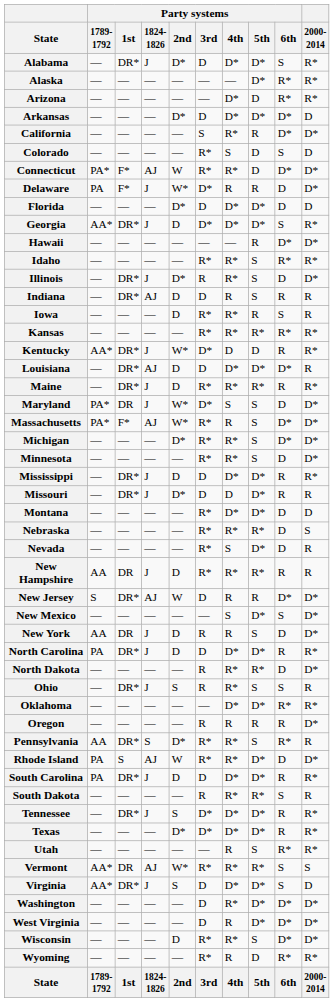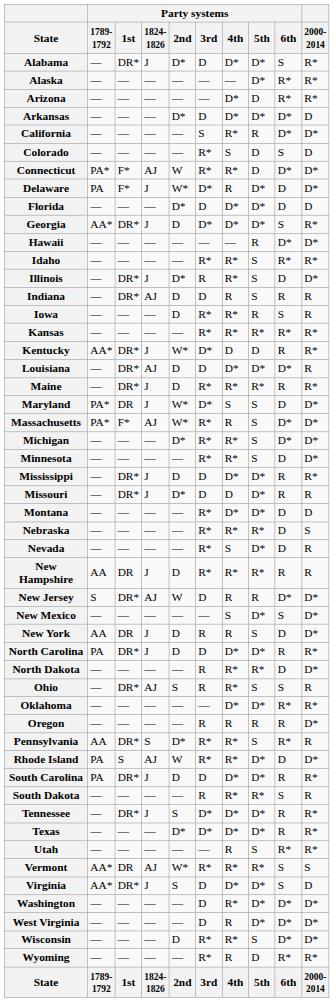 <table class="wikitable sortable">
 <tr>
 <th></th>
 <th colspan=8>Party systems</th>
 <th></th>
 </tr>
 <tr>
 <th style="width: 110px;">State</th>
 <th style="width: 30px;"><small>1789-1792</small></th>
 <th style="width: 30px;">1st</th>
 <th style="width: 30px;"><small>1824-1826</small></th>
 <th style="width: 30px;">2nd</th>
 <th style="width: 30px;">3rd</th>
 <th style="width: 30px;">4th</th>
 <th style="width: 30px;">5th</th>
 <th style="width: 30px;">6th </th>
 <th style="width: 30px;"><small>2000-2014</small></th>
 </tr>
 <tr>
 <th>Alabama</th>
 <td>—</td>
 <td>DR*</td>
 <td>J</td>
 <td>D*</td>
 <td>D</td>
 <td>D*</td>
 <td>D*</td>
 <td data-sort-value=50>S</td>
 <td>R*</td>
 </tr>
 <tr>
 <th>Alaska</th>
 <td>—</td>
 <td>—</td>
 <td>—</td>
 <td>—</td>
 <td>—</td>
 <td>—</td>
 <td>D*</td>
 <td>R*</td>
 <td>R*</td>
 </tr>
 <tr>
 <th>Arizona</th>
 <td>—</td>
 <td>—</td>
 <td>—</td>
 <td>—</td>
 <td>—</td>
 <td>D*</td>
 <td>D</td>
 <td>R*</td>
 <td>R*</td>
 </tr>
 <tr>
 <th>Arkansas</th>
 <td>—</td>
 <td>—</td>
 <td>—</td>
 <td>D*</td>
 <td>D</td>
 <td>D*</td>
 <td>D*</td>
 <td>D*</td>
 <td>D</td>
 </tr>
 <tr>
 <th>California</th>
 <td>—</td>
 <td>—</td>
 <td>—</td>
 <td>—</td>
 <td data-sort-value=50>S</td>
 <td>R*</td>
 <td>R</td>
 <td>D*</td>
 <td>D*</td>
 </tr>
 <tr>
 <th>Colorado</th>
 <td>—</td>
 <td>—</td>
 <td>—</td>
 <td>—</td>
 <td>R*</td>
 <td data-sort-value=50>S</td>
 <td>D</td>
 <td data-sort-value=50>S</td>
 <td>D</td>
 </tr>
 <tr>
 <th>Connecticut</th>
 <td>PA*</td>
 <td>F*</td>
 <td>AJ</td>
 <td>W</td>
 <td>R*</td>
 <td>R*</td>
 <td>D</td>
 <td>D*</td>
 <td>D*</td>
 </tr>
 <tr>
 <th>Delaware</th>
 <td>PA</td>
 <td>F*</td>
 <td>J</td>
 <td>W*</td>
 <td>D*</td>
 <td>R</td>
-<td>R</td>
+<td>D*</td>
 <td>D</td>
 <td>D*</td>
 </tr>
 <tr>
 <th>Florida</th>
 <td>—</td>
 <td>—</td>
 <td>—</td>
 <td>D*</td>
 <td>D</td>
 <td>D*</td>
 <td>D*</td>
 <td>D</td>
 <td>D</td>
 </tr>
 <tr>
 <th>Georgia</th>
 <td>AA*</td>
 <td>DR*</td>
 <td>J</td>
 <td>D</td>
 <td>D*</td>
 <td>D*</td>
 <td>D*</td>
 <td data-sort-value=50>S</td>
 <td>R*</td>
 </tr>
 <tr>
 <th>Hawaii</th>
 <td>—</td>
 <td>—</td>
 <td>—</td>
 <td>—</td>
 <td>—</td>
 <td>—</td>
 <td>R</td>
 <td>D*</td>
 <td>D*</td>
 </tr>
 <tr>
 <th>Idaho</th>
 <td>—</td>
 <td>—</td>
 <td>—</td>
 <td>—</td>
 <td>R*</td>
 <td>R*</td>
 <td data-sort-value=50>S</td>
 <td>R*</td>
 <td>R*</td>
 </tr>
 <tr>
 <th>Illinois</th>
 <td>—</td>
 <td>DR*</td>
 <td>J</td>
 <td>D*</td>
 <td>R</td>
 <td>R*</td>
 <td data-sort-value=50>S</td>
 <td>D</td>
 <td>D*</td>
 </tr>
 <tr>
 <th>Indiana</th>
 <td>—</td>
 <td>DR*</td>
 <td>AJ</td>
 <td>D</td>
 <td>D</td>
 <td>R</td>
 <td data-sort-value=50>S</td>
 <td>R</td>
 <td>R</td>
 </tr>
 <tr>
 <th>Iowa</th>
 <td>—</td>
 <td>—</td>
 <td>—</td>
 <td>D</td>
 <td>R*</td>
 <td>R*</td>
 <td>R</td>
 <td data-sort-value=50>S</td>
 <td>R</td>
 </tr>
 <tr>
 <th>Kansas</th>
 <td>—</td>
 <td>—</td>
 <td>—</td>
 <td>—</td>
 <td>R*</td>
 <td>R*</td>
 <td>R*</td>
 <td>R*</td>
 <td>R*</td>
 </tr>
 <tr>
 <th>Kentucky</th>
 <td>AA*</td>
 <td>DR*</td>
 <td>J</td>
 <td>W*</td>
 <td>D*</td>
 <td>D</td>
 <td>D</td>
 <td>R</td>
 <td>R*</td>
 </tr>
 <tr>
 <th>Louisiana</th>
 <td>—</td>
 <td>DR*</td>
 <td>AJ</td>
 <td>D</td>
 <td>D</td>
 <td>D*</td>
 <td>D*</td>
 <td>D*</td>
 <td>R</td>
 </tr>
 <tr>
 <th>Maine</th>
 <td>—</td>
 <td>DR*</td>
 <td>J</td>
 <td>D</td>
 <td>R*</td>
 <td>R*</td>
 <td>R*</td>
 <td>R</td>
 <td>R*</td>
 </tr>
 <tr>
 <th>Maryland</th>
 <td>PA*</td>
 <td>DR</td>
 <td>J</td>
 <td>W*</td>
 <td>D*</td>
 <td data-sort-value=50>S</td>
 <td data-sort-value=50>S</td>
 <td>D</td>
 <td>D*</td>
 </tr>
 <tr>
 <th>Massachusetts</th>
 <td>PA*</td>
 <td>F*</td>
 <td>AJ</td>
 <td>W*</td>
 <td>R*</td>
 <td>R</td>
 <td data-sort-value=50>S</td>
 <td>D*</td>
 <td>D*</td>
 </tr>
 <tr>
 <th>Michigan</th>
 <td>—</td>
 <td>—</td>
 <td>—</td>
 <td>D*</td>
 <td>R*</td>
 <td>R*</td>
 <td data-sort-value=50>S</td>
 <td>D*</td>
 <td>D*</td>
 </tr>
 <tr>
 <th>Minnesota</th>
 <td>—</td>
 <td>—</td>
 <td>—</td>
 <td>—</td>
 <td>R*</td>
 <td>R*</td>
 <td data-sort-value=50>S</td>
 <td>D</td>
 <td>D*</td>
 </tr>
 <tr>
 <th>Mississippi</th>
 <td>—</td>
 <td>DR*</td>
 <td>J</td>
 <td>D</td>
 <td>D</td>
 <td>D*</td>
 <td>D*</td>
 <td>R</td>
 <td>R*</td>
 </tr>
 <tr>
 <th>Missouri</th>
 <td>—</td>
 <td>DR*</td>
 <td>J</td>
 <td>D*</td>
 <td>D</td>
 <td>D</td>
 <td>D*</td>
 <td>R</td>
 <td>R</td>
 </tr>
 <tr>
 <th>Montana</th>
 <td>—</td>
 <td>—</td>
 <td>—</td>
 <td>—</td>
 <td>R*</td>
 <td>D*</td>
 <td>D*</td>
 <td>D</td>
 <td>D</td>
 </tr>
 <tr>
 <th>Nebraska</th>
 <td>—</td>
 <td>—</td>
 <td>—</td>
 <td>—</td>
 <td>R*</td>
 <td>R*</td>
 <td>R*</td>
 <td>D</td>
 <td data-sort-value=50>S</td>
 </tr>
 <tr>
 <th>Nevada</th>
 <td>—</td>
 <td>—</td>
 <td>—</td>
 <td>—</td>
 <td>R*</td>
 <td data-sort-value=50>S</td>
 <td>D*</td>
 <td>D</td>
 <td>R</td>
 </tr>
 <tr>
 <th>New Hampshire</th>
 <td>AA</td>
 <td>DR</td>
 <td>J</td>
 <td>D</td>
 <td>R*</td>
 <td>R*</td>
 <td>R*</td>
 <td>R</td>
 <td>R</td>
 </tr>
 <tr>
 <th>New Jersey</th>
 <td data-sort-value=50>S</td>
 <td>DR*</td>
 <td>AJ</td>
 <td>W</td>
 <td>D</td>
 <td>R</td>
 <td>R</td>
 <td>D*</td>
 <td>D*</td>
 </tr>
 <tr>
 <th>New Mexico</th>
 <td>—</td>
 <td>—</td>
 <td>—</td>
 <td>—</td>
 <td>—</td>
 <td data-sort-value=50>S</td>
 <td>D*</td>
 <td data-sort-value=50>S</td>
 <td>D*</td>
 </tr>
 <tr>
 <th>New York</th>
 <td>AA</td>
 <td>DR</td>
 <td>J</td>
 <td>D</td>
 <td>R</td>
 <td>R</td>
 <td data-sort-value=50>S</td>
 <td>D</td>
 <td>D*</td>
 </tr>
 <tr>
 <th>North Carolina</th>
 <td>PA</td>
 <td>DR*</td>
 <td>J</td>
 <td>D</td>
 <td>D</td>
 <td>D*</td>
 <td>D*</td>
 <td>R</td>
 <td>R*</td>
 </tr>
 <tr>
 <th>North Dakota</th>
 <td>—</td>
 <td>—</td>
 <td>—</td>
 <td>—</td>
 <td>R</td>
 <td>R*</td>
 <td>R*</td>
 <td>D</td>
 <td>D*</td>
 </tr>
 <tr>
 <th>Ohio</th>
 <td>—</td>
 <td>DR*</td>
-<td>J</td>
+<td>AJ</td>
 <td data-sort-value=50>S</td>
 <td>R</td>
 <td>R*</td>
 <td data-sort-value=50>S</td>
 <td data-sort-value=50>S</td>
 <td>R</td>
 </tr>
 <tr>
 <th>Oklahoma</th>
 <td>—</td>
 <td>—</td>
 <td>—</td>
 <td>—</td>
 <td>—</td>
 <td>D*</td>
 <td>D*</td>
 <td>R*</td>
 <td>R*</td>
 </tr>
 <tr>
 <th>Oregon</th>
 <td>—</td>
 <td>—</td>
 <td>—</td>
 <td>—</td>
 <td>R</td>
 <td>R</td>
 <td>R</td>
 <td>R</td>
 <td>D*</td>
 </tr>
 <tr>
 <th>Pennsylvania</th>
 <td>AA</td>
 <td>DR*</td>
 <td data-sort-value=B>S</td>
 <td>D*</td>
 <td>R*</td>
 <td>R*</td>
 <td data-sort-value=50>S</td>
 <td>R*</td>
 <td>R</td>
 </tr>
 <tr>
 <th>Rhode Island</th>
 <td>PA</td>
 <td data-sort-value=50>S</td>
 <td>AJ</td>
 <td>W</td>
 <td>R*</td>
 <td>R*</td>
 <td>D*</td>
 <td>D</td>
 <td>D*</td>
 </tr>
 <tr>
 <th>South Carolina</th>
 <td>PA</td>
 <td>DR*</td>
 <td>J</td>
 <td>D</td>
 <td>D</td>
 <td>D*</td>
 <td>D*</td>
 <td>R</td>
 <td>R*</td>
 </tr>
 <tr>
 <th>South Dakota</th>
 <td>—</td>
 <td>—</td>
 <td>—</td>
 <td>—</td>
 <td>R</td>
 <td>R*</td>
 <td>R*</td>
 <td data-sort-value=50>S</td>
 <td>R</td>
 </tr>
 <tr>
 <th>Tennessee</th>
 <td>—</td>
 <td>DR*</td>
 <td>J</td>
 <td data-sort-value=50>S</td>
 <td>D*</td>
 <td>D*</td>
 <td>D*</td>
 <td>R</td>
 <td>R*</td>
 </tr>
 <tr>
 <th>Texas</th>
 <td>—</td>
 <td>—</td>
 <td>—</td>
 <td>D*</td>
 <td>D*</td>
 <td>D*</td>
 <td>D*</td>
 <td>R</td>
 <td>R*</td>
 </tr>
 <tr>
 <th>Utah</th>
 <td>—</td>
 <td>—</td>
 <td>—</td>
 <td>—</td>
 <td>—</td>
 <td>R</td>
 <td data-sort-value=50>S</td>
 <td>R*</td>
 <td>R*</td>
 </tr>
 <tr>
 <th>Vermont</th>
 <td>AA*</td>
 <td>DR</td>
 <td>AJ</td>
 <td>W*</td>
 <td>R*</td>
 <td>R*</td>
 <td>R*</td>
 <td data-sort-value=50>S</td>
 <td data-sort-value=50>S</td>
 </tr>
 <tr>
 <th>Virginia</th>
 <td>AA*</td>
 <td>DR*</td>
 <td>J</td>
 <td data-sort-value=50>S</td>
 <td>D</td>
 <td>D*</td>
 <td>D*</td>
 <td data-sort-value=50>S</td>
 <td>D</td>
 </tr>
 <tr>
 <th>Washington</th>
 <td>—</td>
 <td>—</td>
 <td>—</td>
 <td>—</td>
 <td>D</td>
 <td>R*</td>
 <td>D*</td>
 <td>D*</td>
 <td>D*</td>
 </tr>
 <tr>
 <th>West Virginia</th>
 <td>—</td>
 <td>—</td>
 <td>—</td>
 <td>—</td>
 <td>D</td>
 <td>R</td>
 <td>D*</td>
 <td>D*</td>
 <td>D*</td>
 </tr>
 <tr>
 <th>Wisconsin</th>
 <td>—</td>
 <td>—</td>
 <td>—</td>
 <td>D</td>
 <td>R*</td>
 <td>R*</td>
 <td data-sort-value=50>S</td>
 <td>D*</td>
 <td>D*</td>
 </tr>
 <tr>
 <th>Wyoming</th>
 <td>—</td>
 <td>—</td>
 <td>—</td>
 <td>—</td>
 <td>R*</td>
 <td>R</td>
 <td>D</td>
 <td>R*</td>
 <td>R*</td>
 </tr>
 <tr>
 <th>State</th>
 <th><small>1789-1792</small></th>
 <th>1st</th>
 <th><small>1824-1826</small></th>
 <th>2nd</th>
 <th>3rd</th>
 <th>4th</th>
 <th>5th</th>
 <th>6th</th>
 <th><small>2000-<br>2014</small></th>
 </tr>
 </table>
